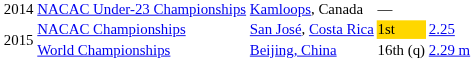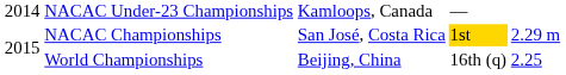 <table>
 <tr>
 <td>2014</td>
 <td><a href='#'>NACAC Under-23 Championships</a></td>
 <td><a href='#'>Kamloops</a>, Canada</td>
 <td>—</td>
 <td></td>
 </tr>
 <tr>
 <td rowspan=2>2015</td>
 <td><a href='#'>NACAC Championships</a></td>
 <td><a href='#'>San José</a>, <a href='#'>Costa Rica</a></td>
 <td bgcolor=gold>1st</td>
-<td><a href='#'>2.25</a></td>
+<td><a href='#'>2.29 m</a></td>
 </tr>
 <tr>
 <td><a href='#'>World Championships</a></td>
 <td><a href='#'>Beijing, China</a></td>
 <td>16th (q)</td>
-<td><a href='#'>2.29 m</a></td>
+<td><a href='#'>2.25</a></td>
 </tr>
 </table>
